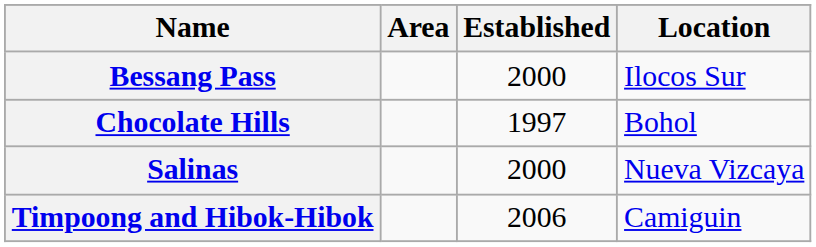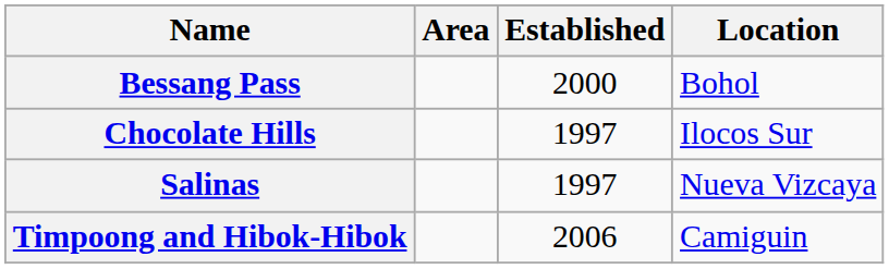 <table class="wikitable sortable plainrowheaders toptextcells" style="text-align:center;">
 <tr>
 <th scope="col">Name</th>
 <th scope="col">Area</th>
 <th scope="col">Established</th>
 <th scope="col">Location</th>
 </tr>
 <tr>
 <th scope="row"><a href='#'>Bessang Pass</a></th>
 <td style="text-align:right;"></td>
 <td>2000</td>
-<td style="text-align:left;"><a href='#'>Ilocos Sur</a></td>
+<td style="text-align:left;"><a href='#'>Bohol</a></td>
 </tr>
 <tr>
 <th scope="row"><a href='#'>Chocolate Hills</a></th>
 <td style="text-align:right;"></td>
 <td>1997</td>
-<td style="text-align:left;"><a href='#'>Bohol</a></td>
+<td style="text-align:left;"><a href='#'>Ilocos Sur</a></td>
 </tr>
 <tr>
 <th scope="row"><a href='#'>Salinas</a></th>
 <td style="text-align:right;"></td>
-<td>2000</td>
+<td>1997</td>
 <td style="text-align:left;"><a href='#'>Nueva Vizcaya</a></td>
 </tr>
 <tr>
 <th scope="row"><a href='#'>Timpoong and Hibok-Hibok</a></th>
 <td style="text-align:right;"></td>
 <td>2006</td>
 <td style="text-align:left;"><a href='#'>Camiguin</a></td>
 </tr>
 </table>
